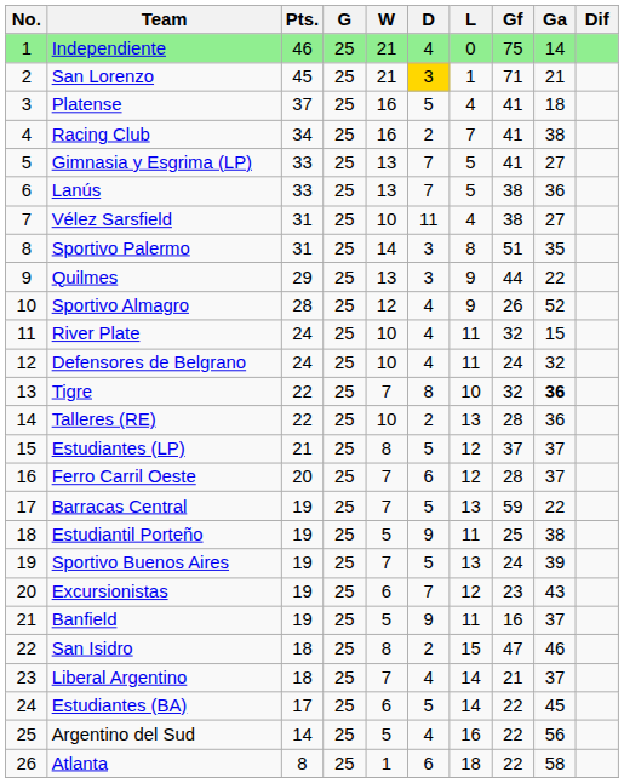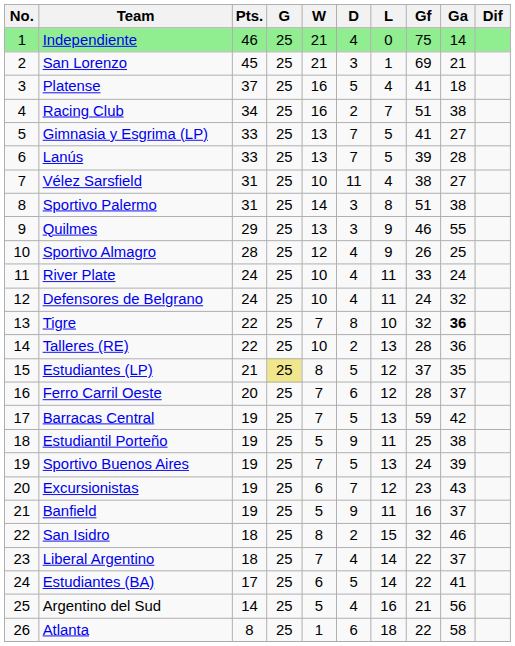 <table class="wikitable" style="text-align:center">
 <tr>
 <th width=30px>No.</th>
 <th width=200px>Team</th>
 <th width=30px>Pts.</th>
 <th width=30px>G</th>
 <th width=30px>W</th>
 <th width=30px>D</th>
 <th width=30px>L</th>
 <th width=30px>Gf</th>
 <th width=30px>Ga</th>
 <th width=30px>Dif</th>
 </tr>
 <tr bgcolor="lightgreen">
 <td>1</td>
 <td align="left"><a href='#'>Independiente</a></td>
 <td>46</td>
 <td>25</td>
 <td>21</td>
 <td>4</td>
 <td>0</td>
 <td>75</td>
 <td>14</td>
 <td></td>
 </tr>
 <tr>
 <td>2</td>
 <td align="left"><a href='#'>San Lorenzo</a></td>
 <td>45</td>
 <td>25</td>
 <td>21</td>
-<td style="background: gold;">3</td>
+<td>3</td>
 <td>1</td>
-<td>71</td>
+<td>69</td>
 <td>21</td>
 <td></td>
 </tr>
 <tr>
 <td>3</td>
 <td align="left"><a href='#'>Platense</a></td>
 <td>37</td>
 <td>25</td>
 <td>16</td>
 <td>5</td>
 <td>4</td>
 <td>41</td>
 <td>18</td>
 <td></td>
 </tr>
 <tr>
 <td>4</td>
 <td align="left"><a href='#'>Racing Club</a></td>
 <td>34</td>
 <td>25</td>
 <td>16</td>
 <td>2</td>
 <td>7</td>
-<td>41</td>
+<td>51</td>
 <td>38</td>
 <td></td>
 </tr>
 <tr>
 <td>5</td>
 <td align="left"><a href='#'>Gimnasia y Esgrima (LP)</a></td>
 <td>33</td>
 <td>25</td>
 <td>13</td>
 <td>7</td>
 <td>5</td>
 <td>41</td>
 <td>27</td>
 <td></td>
 </tr>
 <tr>
 <td>6</td>
 <td align="left"><a href='#'>Lanús</a></td>
 <td>33</td>
 <td>25</td>
 <td>13</td>
 <td>7</td>
 <td>5</td>
-<td>38</td>
-<td>36</td>
+<td>39</td>
+<td>28</td>
 <td></td>
 </tr>
 <tr>
 <td>7</td>
 <td align="left"><a href='#'>Vélez Sarsfield</a></td>
 <td>31</td>
 <td>25</td>
 <td>10</td>
 <td>11</td>
 <td>4</td>
 <td>38</td>
 <td>27</td>
 <td></td>
 </tr>
 <tr>
 <td>8</td>
 <td align="left"><a href='#'>Sportivo Palermo</a></td>
 <td>31</td>
 <td>25</td>
 <td>14</td>
 <td>3</td>
 <td>8</td>
 <td>51</td>
-<td>35</td>
+<td>38</td>
 <td></td>
 </tr>
 <tr>
 <td>9</td>
 <td align="left"><a href='#'>Quilmes</a></td>
 <td>29</td>
 <td>25</td>
 <td>13</td>
 <td>3</td>
 <td>9</td>
-<td>44</td>
-<td>22</td>
+<td>46</td>
+<td>55</td>
 <td></td>
 </tr>
 <tr>
 <td>10</td>
 <td align="left"><a href='#'>Sportivo Almagro</a></td>
 <td>28</td>
 <td>25</td>
 <td>12</td>
 <td>4</td>
 <td>9</td>
 <td>26</td>
-<td>52</td>
+<td>25</td>
 <td></td>
 </tr>
 <tr>
 <td>11</td>
 <td align="left"><a href='#'>River Plate</a></td>
 <td>24</td>
 <td>25</td>
 <td>10</td>
 <td>4</td>
 <td>11</td>
-<td>32</td>
-<td>15</td>
+<td>33</td>
+<td>24</td>
 <td></td>
 </tr>
 <tr>
 <td>12</td>
 <td align="left"><a href='#'>Defensores de Belgrano</a></td>
 <td>24</td>
 <td>25</td>
 <td>10</td>
 <td>4</td>
 <td>11</td>
 <td>24</td>
 <td>32</td>
 <td></td>
 </tr>
 <tr>
 <td>13</td>
 <td align="left"><a href='#'>Tigre</a></td>
 <td>22</td>
 <td>25</td>
 <td>7</td>
 <td>8</td>
 <td>10</td>
 <td>32</td>
 <td><strong>36</strong></td>
 <td></td>
 </tr>
 <tr>
 <td>14</td>
 <td align="left"><a href='#'>Talleres (RE)</a></td>
 <td>22</td>
 <td>25</td>
 <td>10</td>
 <td>2</td>
 <td>13</td>
 <td>28</td>
 <td>36</td>
 <td></td>
 </tr>
 <tr>
 <td>15</td>
 <td align="left"><a href='#'>Estudiantes (LP)</a></td>
 <td>21</td>
-<td>25</td>
+<td style="background: khaki;">25</td>
 <td>8</td>
 <td>5</td>
 <td>12</td>
 <td>37</td>
-<td>37</td>
+<td>35</td>
 <td></td>
 </tr>
 <tr>
 <td>16</td>
 <td align="left"><a href='#'>Ferro Carril Oeste</a></td>
 <td>20</td>
 <td>25</td>
 <td>7</td>
 <td>6</td>
 <td>12</td>
 <td>28</td>
 <td>37</td>
 <td></td>
 </tr>
 <tr>
 <td>17</td>
 <td align="left"><a href='#'>Barracas Central</a></td>
 <td>19</td>
 <td>25</td>
 <td>7</td>
 <td>5</td>
 <td>13</td>
 <td>59</td>
-<td>22</td>
+<td>42</td>
 <td></td>
 </tr>
 <tr>
 <td>18</td>
 <td align="left"><a href='#'>Estudiantil Porteño</a></td>
 <td>19</td>
 <td>25</td>
 <td>5</td>
 <td>9</td>
 <td>11</td>
 <td>25</td>
 <td>38</td>
 <td></td>
 </tr>
 <tr>
 <td>19</td>
 <td align="left"><a href='#'>Sportivo Buenos Aires</a></td>
 <td>19</td>
 <td>25</td>
 <td>7</td>
 <td>5</td>
 <td>13</td>
 <td>24</td>
 <td>39</td>
 <td></td>
 </tr>
 <tr>
 <td>20</td>
 <td align="left"><a href='#'>Excursionistas</a></td>
 <td>19</td>
 <td>25</td>
 <td>6</td>
 <td>7</td>
 <td>12</td>
 <td>23</td>
 <td>43</td>
 <td></td>
 </tr>
 <tr>
 <td>21</td>
 <td align="left"><a href='#'>Banfield</a></td>
 <td>19</td>
 <td>25</td>
 <td>5</td>
 <td>9</td>
 <td>11</td>
 <td>16</td>
 <td>37</td>
 <td></td>
 </tr>
 <tr>
 <td>22</td>
 <td align="left"><a href='#'>San Isidro</a></td>
 <td>18</td>
 <td>25</td>
 <td>8</td>
 <td>2</td>
 <td>15</td>
-<td>47</td>
+<td>32</td>
 <td>46</td>
 <td></td>
 </tr>
 <tr>
 <td>23</td>
 <td align="left"><a href='#'>Liberal Argentino</a></td>
 <td>18</td>
 <td>25</td>
 <td>7</td>
 <td>4</td>
 <td>14</td>
-<td>21</td>
+<td>22</td>
 <td>37</td>
 <td></td>
 </tr>
 <tr>
 <td>24</td>
 <td align="left"><a href='#'>Estudiantes (BA)</a></td>
 <td>17</td>
 <td>25</td>
 <td>6</td>
 <td>5</td>
 <td>14</td>
 <td>22</td>
-<td>45</td>
+<td>41</td>
 <td></td>
 </tr>
 <tr>
 <td>25</td>
 <td align="left">Argentino del Sud</td>
 <td>14</td>
 <td>25</td>
 <td>5</td>
 <td>4</td>
 <td>16</td>
-<td>22</td>
+<td>21</td>
 <td>56</td>
 <td></td>
 </tr>
 <tr>
 <td>26</td>
 <td align="left"><a href='#'>Atlanta</a></td>
 <td>8</td>
 <td>25</td>
 <td>1</td>
 <td>6</td>
 <td>18</td>
 <td>22</td>
 <td>58</td>
 <td></td>
 </tr>
 <tr>
 </tr>
 </table>
